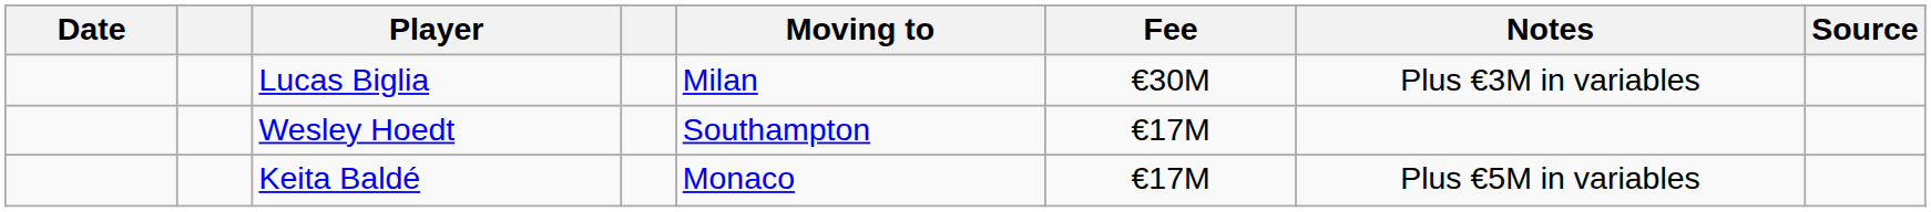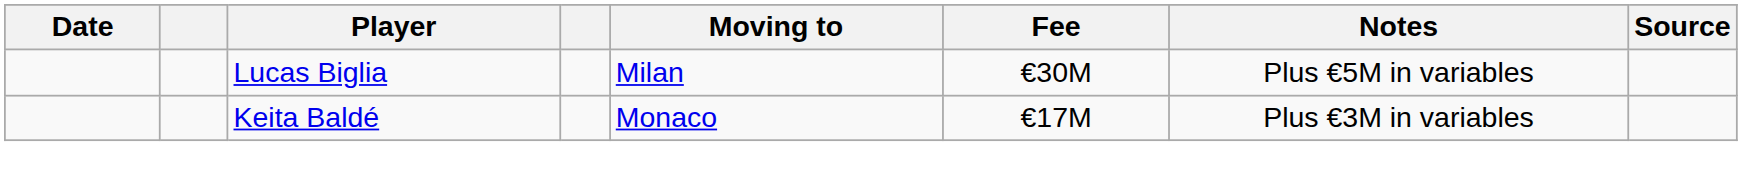 <table class="wikitable sortable">
 <tr>
 <th style="width:80px;">Date</th>
 <th style="width:30px;"></th>
 <th style="width:180px;">Player</th>
 <th style="width:20px;"></th>
 <th style="width:180px;">Moving to</th>
 <th style="width:120px;" class="unsortable">Fee</th>
 <th style="width:250px;" class="unsortable">Notes</th>
 <th style="width:20px;">Source</th>
 </tr>
 <tr>
 <td></td>
 <td align=center></td>
 <td> <a href='#'>Lucas Biglia</a></td>
 <td align=center></td>
 <td> <a href='#'>Milan</a></td>
 <td align=center>€30M</td>
-<td align=center>Plus €3M in variables</td>
-<td></td>
-</tr>
-<tr>
-<td></td>
-<td align=center></td>
-<td> <a href='#'>Wesley Hoedt</a></td>
-<td align=center></td>
-<td> <a href='#'>Southampton</a></td>
-<td align=center>€17M</td>
-<td align=center></td>
+<td align=center>Plus €5M in variables</td>
 <td></td>
 </tr>
 <tr>
 <td></td>
 <td align=center></td>
 <td> <a href='#'>Keita Baldé</a></td>
 <td align=center></td>
 <td> <a href='#'>Monaco</a></td>
 <td align=center>€17M</td>
-<td align=center>Plus €5M in variables</td>
+<td align=center>Plus €3M in variables</td>
 <td></td>
 </tr>
 </table>
